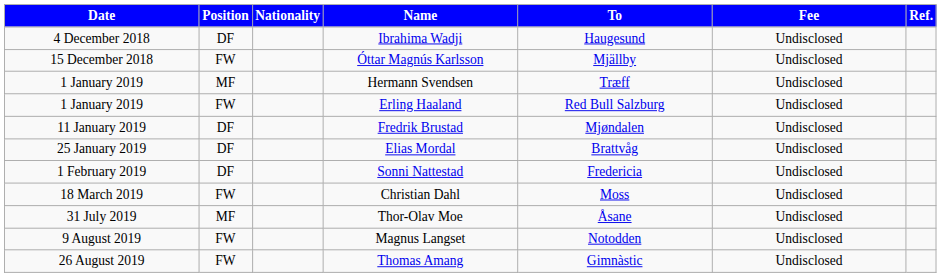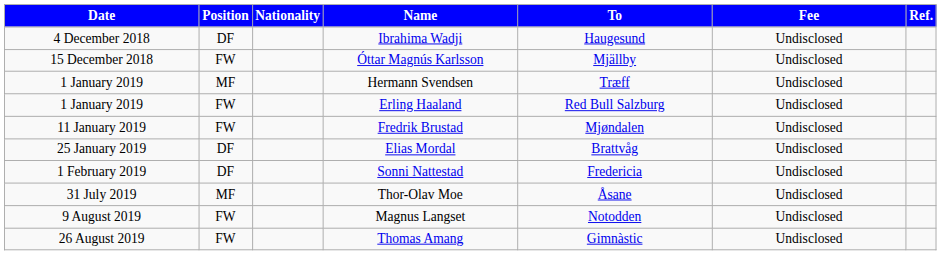 <table class="wikitable"  style="text-align:center; font-size:90%; ">
 <tr>
 <th style="background:#00f; color:white; width:200px;">Date</th>
 <th style="background:#00f; color:white; width:50px;">Position</th>
 <th style="background:#00f; color:white; width:50px;">Nationality</th>
 <th style="background:#00f; color:white; width:200px;">Name</th>
 <th style="background:#00f; color:white; width:200px;">To</th>
 <th style="background:#00f; color:white; width:200px;">Fee</th>
 <th style="background:#00f; color:white; width:25px;">Ref.</th>
 </tr>
 <tr>
 <td>4 December 2018</td>
 <td>DF</td>
 <td></td>
 <td><a href='#'>Ibrahima Wadji</a></td>
 <td><a href='#'>Haugesund</a></td>
 <td>Undisclosed</td>
 <td></td>
 </tr>
 <tr>
 <td>15 December 2018</td>
 <td>FW</td>
 <td></td>
 <td><a href='#'>Óttar Magnús Karlsson</a></td>
 <td><a href='#'>Mjällby</a></td>
 <td>Undisclosed</td>
 <td></td>
 </tr>
 <tr>
 <td>1 January 2019</td>
 <td>MF</td>
 <td></td>
 <td>Hermann Svendsen</td>
 <td><a href='#'>Træff</a></td>
 <td>Undisclosed</td>
 <td></td>
 </tr>
 <tr>
 <td>1 January 2019</td>
 <td>FW</td>
 <td></td>
 <td><a href='#'>Erling Haaland</a></td>
 <td><a href='#'>Red Bull Salzburg</a></td>
 <td>Undisclosed</td>
 <td></td>
 </tr>
 <tr>
 <td>11 January 2019</td>
-<td>DF</td>
+<td>FW</td>
 <td></td>
 <td><a href='#'>Fredrik Brustad</a></td>
 <td><a href='#'>Mjøndalen</a></td>
 <td>Undisclosed</td>
 <td></td>
 </tr>
 <tr>
 <td>25 January 2019</td>
 <td>DF</td>
 <td></td>
 <td><a href='#'>Elias Mordal</a></td>
 <td><a href='#'>Brattvåg</a></td>
 <td>Undisclosed</td>
 <td></td>
 </tr>
 <tr>
 <td>1 February 2019</td>
 <td>DF</td>
 <td></td>
 <td><a href='#'>Sonni Nattestad</a></td>
 <td><a href='#'>Fredericia</a></td>
-<td>Undisclosed</td>
-<td></td>
-</tr>
-<tr>
-<td>18 March 2019</td>
-<td>FW</td>
-<td></td>
-<td>Christian Dahl</td>
-<td><a href='#'>Moss</a></td>
 <td>Undisclosed</td>
 <td></td>
 </tr>
 <tr>
 <td>31 July 2019</td>
 <td>MF</td>
 <td></td>
 <td>Thor-Olav Moe</td>
 <td><a href='#'>Åsane</a></td>
 <td>Undisclosed</td>
 <td></td>
 </tr>
 <tr>
 <td>9 August 2019</td>
 <td>FW</td>
 <td></td>
 <td>Magnus Langset</td>
 <td><a href='#'>Notodden</a></td>
 <td>Undisclosed</td>
 <td></td>
 </tr>
 <tr>
 <td>26 August 2019</td>
 <td>FW</td>
 <td></td>
 <td><a href='#'>Thomas Amang</a></td>
 <td><a href='#'>Gimnàstic</a></td>
 <td>Undisclosed</td>
 <td></td>
 </tr>
 </table>
